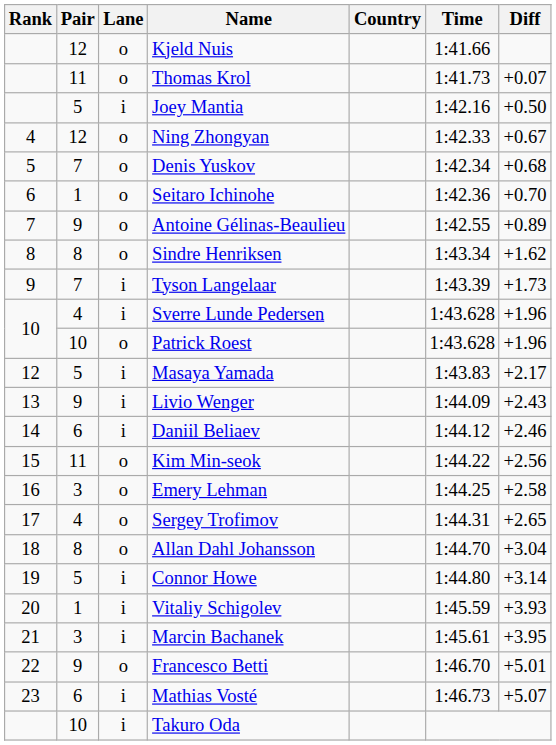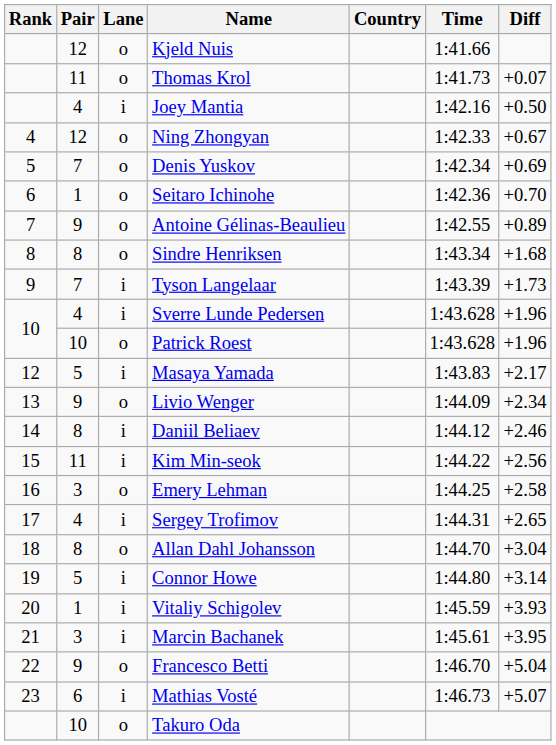 <table class="wikitable sortable" style="text-align:center">
 <tr>
 <th>Rank</th>
 <th>Pair</th>
 <th>Lane</th>
 <th>Name</th>
 <th>Country</th>
 <th>Time</th>
 <th>Diff</th>
 </tr>
 <tr>
 <td></td>
 <td>12</td>
 <td>o</td>
 <td align=left><a href='#'>Kjeld Nuis</a></td>
 <td align=left></td>
 <td>1:41.66</td>
 <td></td>
 </tr>
 <tr>
 <td></td>
 <td>11</td>
 <td>o</td>
 <td align=left><a href='#'>Thomas Krol</a></td>
 <td align=left></td>
 <td>1:41.73</td>
 <td>+0.07</td>
 </tr>
 <tr>
 <td></td>
-<td>5</td>
+<td>4</td>
 <td>i</td>
 <td align=left><a href='#'>Joey Mantia</a></td>
 <td align=left></td>
 <td>1:42.16</td>
 <td>+0.50</td>
 </tr>
 <tr>
 <td>4</td>
 <td>12</td>
 <td>o</td>
 <td align=left><a href='#'>Ning Zhongyan</a></td>
 <td align=left></td>
 <td>1:42.33</td>
 <td>+0.67</td>
 </tr>
 <tr>
 <td>5</td>
 <td>7</td>
 <td>o</td>
 <td align=left><a href='#'>Denis Yuskov</a></td>
 <td align=left></td>
 <td>1:42.34</td>
-<td>+0.68</td>
+<td>+0.69</td>
 </tr>
 <tr>
 <td>6</td>
 <td>1</td>
 <td>o</td>
 <td align=left><a href='#'>Seitaro Ichinohe</a></td>
 <td align=left></td>
 <td>1:42.36</td>
 <td>+0.70</td>
 </tr>
 <tr>
 <td>7</td>
 <td>9</td>
 <td>o</td>
 <td align=left><a href='#'>Antoine Gélinas-Beaulieu</a></td>
 <td align=left></td>
 <td>1:42.55</td>
 <td>+0.89</td>
 </tr>
 <tr>
 <td>8</td>
 <td>8</td>
 <td>o</td>
 <td align=left><a href='#'>Sindre Henriksen</a></td>
 <td align=left></td>
 <td>1:43.34</td>
-<td>+1.62</td>
+<td>+1.68</td>
 </tr>
 <tr>
 <td>9</td>
 <td>7</td>
 <td>i</td>
 <td align=left><a href='#'>Tyson Langelaar</a></td>
 <td align=left></td>
 <td>1:43.39</td>
 <td>+1.73</td>
 </tr>
 <tr>
 <td rowspan=2>10</td>
 <td>4</td>
 <td>i</td>
 <td align=left><a href='#'>Sverre Lunde Pedersen</a></td>
 <td align=left></td>
 <td>1:43.628</td>
 <td>+1.96</td>
 </tr>
 <tr>
 <td>10</td>
 <td>o</td>
 <td align=left><a href='#'>Patrick Roest</a></td>
 <td align=left></td>
 <td>1:43.628</td>
 <td>+1.96</td>
 </tr>
 <tr>
 <td>12</td>
 <td>5</td>
 <td>i</td>
 <td align=left><a href='#'>Masaya Yamada</a></td>
 <td align=left></td>
 <td>1:43.83</td>
 <td>+2.17</td>
 </tr>
 <tr>
 <td>13</td>
 <td>9</td>
-<td>i</td>
+<td>o</td>
 <td align=left><a href='#'>Livio Wenger</a></td>
 <td align=left></td>
 <td>1:44.09</td>
-<td>+2.43</td>
+<td>+2.34</td>
 </tr>
 <tr>
 <td>14</td>
-<td>6</td>
+<td>8</td>
 <td>i</td>
 <td align=left><a href='#'>Daniil Beliaev</a></td>
 <td align=left></td>
 <td>1:44.12</td>
 <td>+2.46</td>
 </tr>
 <tr>
 <td>15</td>
 <td>11</td>
-<td>o</td>
+<td>i</td>
 <td align=left><a href='#'>Kim Min-seok</a></td>
 <td align=left></td>
 <td>1:44.22</td>
 <td>+2.56</td>
 </tr>
 <tr>
 <td>16</td>
 <td>3</td>
 <td>o</td>
 <td align=left><a href='#'>Emery Lehman</a></td>
 <td align=left></td>
 <td>1:44.25</td>
 <td>+2.58</td>
 </tr>
 <tr>
 <td>17</td>
 <td>4</td>
-<td>o</td>
+<td>i</td>
 <td align=left><a href='#'>Sergey Trofimov</a></td>
 <td align=left></td>
 <td>1:44.31</td>
 <td>+2.65</td>
 </tr>
 <tr>
 <td>18</td>
 <td>8</td>
 <td>o</td>
 <td align=left><a href='#'>Allan Dahl Johansson</a></td>
 <td align=left></td>
 <td>1:44.70</td>
 <td>+3.04</td>
 </tr>
 <tr>
 <td>19</td>
 <td>5</td>
 <td>i</td>
 <td align=left><a href='#'>Connor Howe</a></td>
 <td align=left></td>
 <td>1:44.80</td>
 <td>+3.14</td>
 </tr>
 <tr>
 <td>20</td>
 <td>1</td>
 <td>i</td>
 <td align=left><a href='#'>Vitaliy Schigolev</a></td>
 <td align=left></td>
 <td>1:45.59</td>
 <td>+3.93</td>
 </tr>
 <tr>
 <td>21</td>
 <td>3</td>
 <td>i</td>
 <td align=left><a href='#'>Marcin Bachanek</a></td>
 <td align=left></td>
 <td>1:45.61</td>
 <td>+3.95</td>
 </tr>
 <tr>
 <td>22</td>
 <td>9</td>
 <td>o</td>
 <td align=left><a href='#'>Francesco Betti</a></td>
 <td align=left></td>
 <td>1:46.70</td>
-<td>+5.01</td>
+<td>+5.04</td>
 </tr>
 <tr>
 <td>23</td>
 <td>6</td>
 <td>i</td>
 <td align=left><a href='#'>Mathias Vosté</a></td>
 <td align=left></td>
 <td>1:46.73</td>
 <td>+5.07</td>
 </tr>
 <tr>
 <td></td>
 <td>10</td>
-<td>i</td>
+<td>o</td>
 <td align=left><a href='#'>Takuro Oda</a></td>
 <td align=left></td>
 <td colspan=2></td>
 </tr>
 </table>
